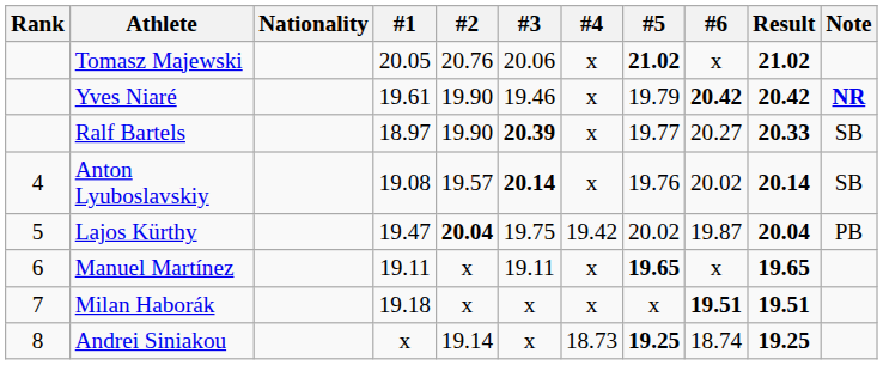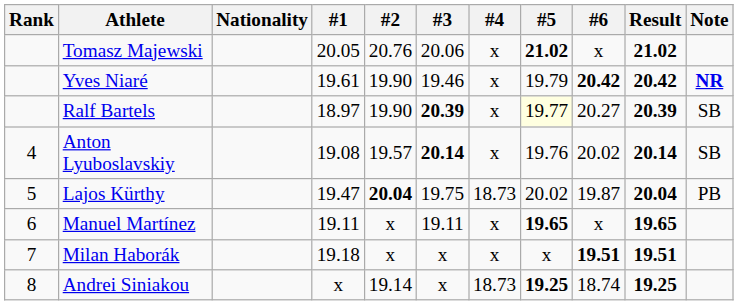 <table class="wikitable sortable" style="text-align:center">
 <tr>
 <th>Rank</th>
 <th>Athlete</th>
 <th>Nationality</th>
 <th>#1</th>
 <th>#2</th>
 <th>#3</th>
 <th>#4</th>
 <th>#5</th>
 <th>#6</th>
 <th>Result</th>
 <th>Note</th>
 </tr>
 <tr>
 <td></td>
 <td align=left><a href='#'>Tomasz Majewski</a></td>
 <td align=left></td>
 <td>20.05</td>
 <td>20.76</td>
 <td>20.06</td>
 <td>x</td>
 <td><strong>21.02</strong></td>
 <td>x</td>
 <td><strong>21.02</strong></td>
 <td></td>
 </tr>
 <tr>
 <td></td>
 <td align=left><a href='#'>Yves Niaré</a></td>
 <td align=left></td>
 <td>19.61</td>
 <td>19.90</td>
 <td>19.46</td>
 <td>x</td>
 <td>19.79</td>
 <td><strong>20.42</strong></td>
 <td><strong>20.42</strong></td>
 <td><strong><a href='#'>NR</a></strong></td>
 </tr>
 <tr>
 <td></td>
 <td align=left><a href='#'>Ralf Bartels</a></td>
 <td align=left></td>
 <td>18.97</td>
 <td>19.90</td>
 <td><strong>20.39</strong></td>
 <td>x</td>
-<td>19.77</td>
+<td style="background: lightyellow;">19.77</td>
 <td>20.27</td>
-<td><strong>20.33</strong></td>
+<td><strong>20.39</strong></td>
 <td>SB</td>
 </tr>
 <tr>
 <td>4</td>
 <td align=left><a href='#'>Anton Lyuboslavskiy</a></td>
 <td align=left></td>
 <td>19.08</td>
 <td>19.57</td>
 <td><strong>20.14</strong></td>
 <td>x</td>
 <td>19.76</td>
 <td>20.02</td>
 <td><strong>20.14</strong></td>
 <td>SB</td>
 </tr>
 <tr>
 <td>5</td>
 <td align=left><a href='#'>Lajos Kürthy</a></td>
 <td align=left></td>
 <td>19.47</td>
 <td><strong>20.04</strong></td>
 <td>19.75</td>
-<td>19.42</td>
+<td>18.73</td>
 <td>20.02</td>
 <td>19.87</td>
 <td><strong>20.04</strong></td>
 <td>PB</td>
 </tr>
 <tr>
 <td>6</td>
 <td align=left><a href='#'>Manuel Martínez</a></td>
 <td align=left></td>
 <td>19.11</td>
 <td>x</td>
 <td>19.11</td>
 <td>x</td>
 <td><strong>19.65</strong></td>
 <td>x</td>
 <td><strong>19.65</strong></td>
 <td></td>
 </tr>
 <tr>
 <td>7</td>
 <td align=left><a href='#'>Milan Haborák</a></td>
 <td align=left></td>
 <td>19.18</td>
 <td>x</td>
 <td>x</td>
 <td>x</td>
 <td>x</td>
 <td><strong>19.51</strong></td>
 <td><strong>19.51</strong></td>
 <td></td>
 </tr>
 <tr>
 <td>8</td>
 <td align=left><a href='#'>Andrei Siniakou</a></td>
 <td align=left></td>
 <td>x</td>
 <td>19.14</td>
 <td>x</td>
 <td>18.73</td>
 <td><strong>19.25</strong></td>
 <td>18.74</td>
 <td><strong>19.25</strong></td>
 <td></td>
 </tr>
 </table>
